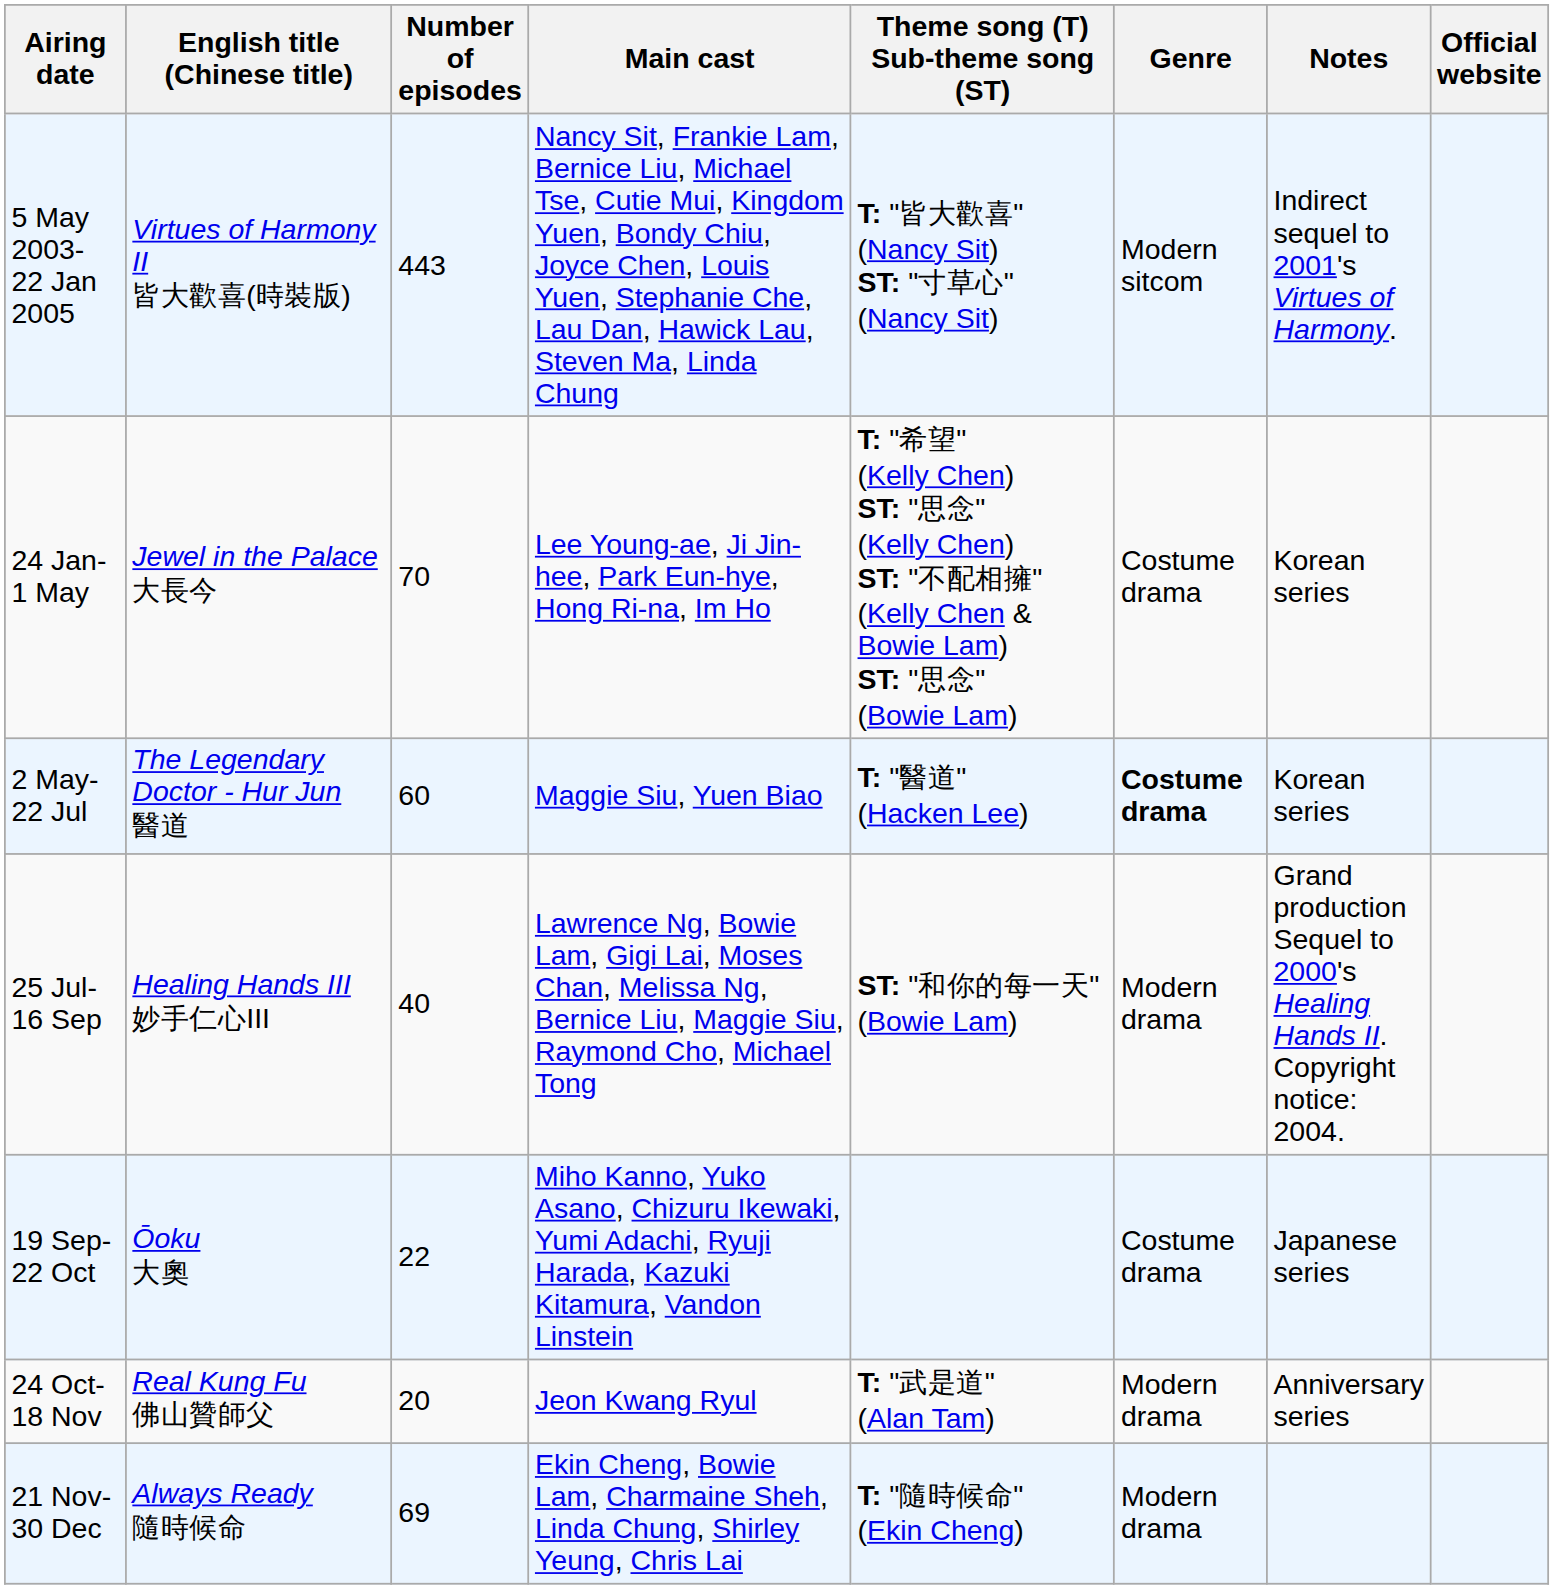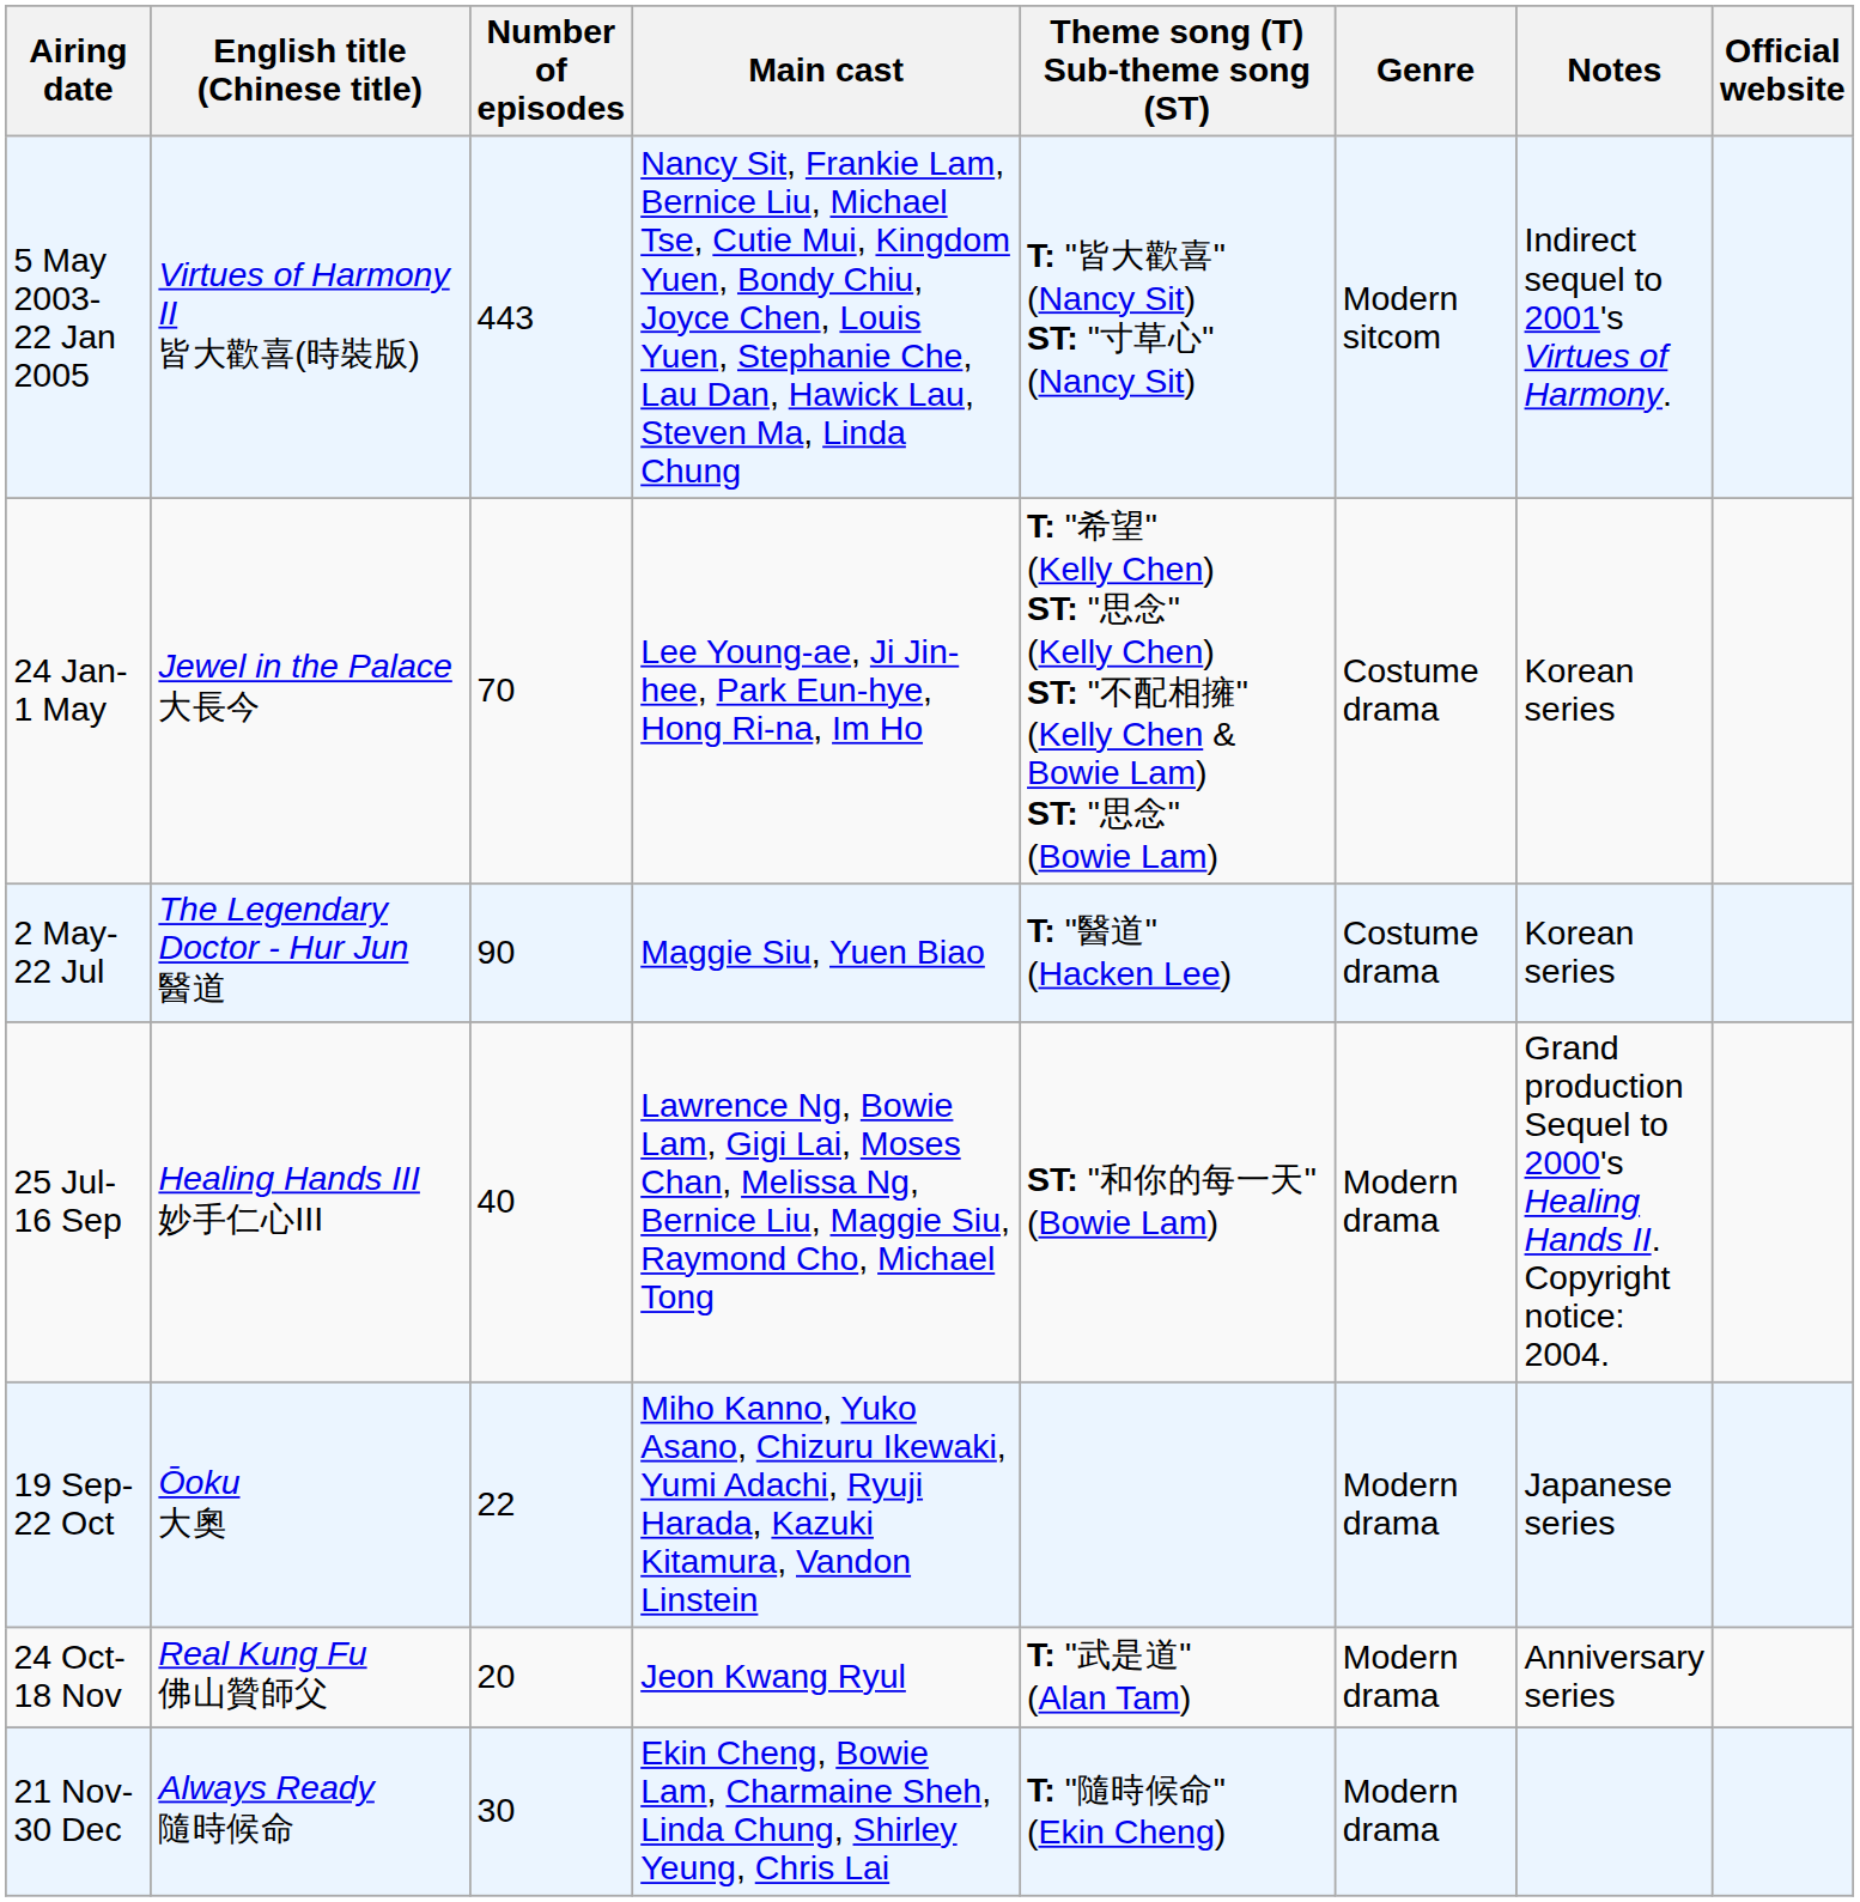 <table class="wikitable">
 <tr>
 <th align=center width=8% bgcolor="silver">Airing<br>date</th>
 <th align=center width=18% bgcolor="silver">English title <br> (Chinese title)</th>
 <th align=center width=5% bgcolor="silver">Number of episodes</th>
 <th align=center width=22% bgcolor="silver">Main cast</th>
 <th align=center width=18% bgcolor="silver">Theme song (T) <br>Sub-theme song (ST)</th>
 <th align=center width=10% bgcolor="silver">Genre</th>
 <th align=center width=10% bgcolor="silver">Notes</th>
 <th align=center width=1% bgcolor="silver">Official website</th>
 </tr>
 <tr ---- bgcolor="ebf5ff">
 <td>5 May 2003-<br> 22 Jan 2005</td>
 <td><em><a href='#'>Virtues of Harmony II</a></em> <br> 皆大歡喜(時裝版)</td>
 <td>443</td>
 <td><a href='#'>Nancy Sit</a>, <a href='#'>Frankie Lam</a>, <a href='#'>Bernice Liu</a>, <a href='#'>Michael Tse</a>, <a href='#'>Cutie Mui</a>, <a href='#'>Kingdom Yuen</a>, <a href='#'>Bondy Chiu</a>, <a href='#'>Joyce Chen</a>, <a href='#'>Louis Yuen</a>, <a href='#'>Stephanie Che</a>, <a href='#'>Lau Dan</a>, <a href='#'>Hawick Lau</a>, <a href='#'>Steven Ma</a>, <a href='#'>Linda Chung</a></td>
 <td><strong>T:</strong> "皆大歡喜" <br>(<a href='#'>Nancy Sit</a>) <br> <strong>ST:</strong> "寸草心"<br>(<a href='#'>Nancy Sit</a>)</td>
 <td>Modern sitcom</td>
 <td>Indirect sequel to <a href='#'>2001</a>'s <em><a href='#'>Virtues of Harmony</a></em>.</td>
 <td></td>
 </tr>
 <tr>
 <td>24 Jan-<br> 1 May</td>
 <td><em><a href='#'>Jewel in the Palace</a></em> <br> 大長今</td>
 <td>70</td>
 <td><a href='#'>Lee Young-ae</a>, <a href='#'>Ji Jin-hee</a>, <a href='#'>Park Eun-hye</a>, <a href='#'>Hong Ri-na</a>, <a href='#'>Im Ho</a></td>
 <td><strong>T:</strong> "希望" <br>(<a href='#'>Kelly Chen</a>) <br> <strong>ST:</strong> "思念" <br>(<a href='#'>Kelly Chen</a>) <br> <strong>ST:</strong> "不配相擁" <br>(<a href='#'>Kelly Chen</a> & <a href='#'>Bowie Lam</a>) <br> <strong>ST:</strong> "思念" <br>(<a href='#'>Bowie Lam</a>)</td>
 <td>Costume drama</td>
 <td>Korean series</td>
 <td></td>
 </tr>
 <tr ---- bgcolor="ebf5ff">
 <td>2 May-<br> 22 Jul</td>
 <td><em><a href='#'>The Legendary Doctor - Hur Jun</a></em> <br> 醫道</td>
-<td>60</td>
+<td>90</td>
 <td><a href='#'>Maggie Siu</a>, <a href='#'>Yuen Biao</a></td>
 <td><strong>T:</strong> "醫道" <br> (<a href='#'>Hacken Lee</a>)</td>
-<td><strong>Costume drama</strong></td>
+<td>Costume drama</td>
 <td>Korean series</td>
 <td></td>
 </tr>
 <tr>
 <td>25 Jul-<br> 16 Sep</td>
 <td><em><a href='#'>Healing Hands III</a></em> <br>  妙手仁心III</td>
 <td>40</td>
 <td><a href='#'>Lawrence Ng</a>, <a href='#'>Bowie Lam</a>, <a href='#'>Gigi Lai</a>, <a href='#'>Moses Chan</a>, <a href='#'>Melissa Ng</a>, <a href='#'>Bernice Liu</a>, <a href='#'>Maggie Siu</a>, <a href='#'>Raymond Cho</a>, <a href='#'>Michael Tong</a></td>
 <td><strong>ST:</strong> "和你的每一天" <br> (<a href='#'>Bowie Lam</a>)</td>
 <td>Modern drama</td>
 <td>Grand production <br> Sequel to <a href='#'>2000</a>'s <em><a href='#'>Healing Hands II</a></em>. Copyright notice: 2004.</td>
 <td></td>
 </tr>
 <tr ---- bgcolor="ebf5ff">
 <td>19 Sep-<br> 22 Oct</td>
 <td><em><a href='#'>Ōoku</a></em> <br> 大奧</td>
 <td>22</td>
 <td><a href='#'>Miho Kanno</a>, <a href='#'>Yuko Asano</a>, <a href='#'>Chizuru Ikewaki</a>, <a href='#'>Yumi Adachi</a>, <a href='#'>Ryuji Harada</a>, <a href='#'>Kazuki Kitamura</a>, <a href='#'>Vandon Linstein</a></td>
 <td></td>
-<td>Costume drama</td>
+<td>Modern drama</td>
 <td>Japanese series</td>
 <td></td>
 </tr>
 <tr>
 <td>24 Oct-<br> 18 Nov</td>
 <td><em><a href='#'>Real Kung Fu</a></em> <br> 佛山贊師父</td>
 <td>20</td>
 <td><a href='#'>Jeon Kwang Ryul</a></td>
 <td><strong>T:</strong> "武是道" <br> (<a href='#'>Alan Tam</a>)</td>
 <td>Modern drama</td>
 <td>Anniversary series</td>
 <td></td>
 </tr>
 <tr ---- bgcolor="ebf5ff">
 <td>21 Nov-<br>30 Dec</td>
 <td><em><a href='#'>Always Ready</a></em> <br> 隨時候命</td>
-<td>69</td>
+<td>30</td>
 <td><a href='#'>Ekin Cheng</a>, <a href='#'>Bowie Lam</a>, <a href='#'>Charmaine Sheh</a>, <a href='#'>Linda Chung</a>, <a href='#'>Shirley Yeung</a>, <a href='#'>Chris Lai</a></td>
 <td><strong>T:</strong> "隨時候命" <br>(<a href='#'>Ekin Cheng</a>)</td>
 <td>Modern drama</td>
 <td></td>
 <td></td>
 </tr>
 </table>
